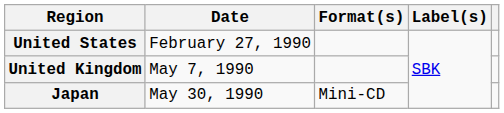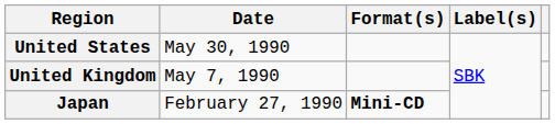 <table class="wikitable plainrowheaders">
 <tr>
 <th scope="col">Region</th>
 <th scope="col">Date</th>
 <th scope="col">Format(s)</th>
 <th scope="col">Label(s)</th>
 <th scope="col"></th>
 </tr>
 <tr>
 <th scope="row">United States</th>
-<td>February 27, 1990</td>
+<td>May 30, 1990</td>
 <td></td>
 <td rowspan="3"><a href='#'>SBK</a></td>
 <td></td>
 </tr>
 <tr>
 <th scope="row">United Kingdom</th>
 <td>May 7, 1990</td>
 <td></td>
 <td></td>
 </tr>
 <tr>
 <th scope="row">Japan</th>
-<td>May 30, 1990</td>
-<td>Mini-CD</td>
+<td>February 27, 1990</td>
+<td><strong>Mini-CD</strong></td>
 <td></td>
 </tr>
 </table>
